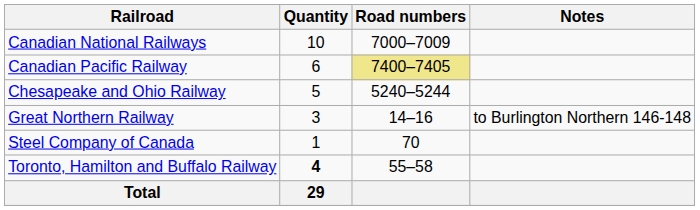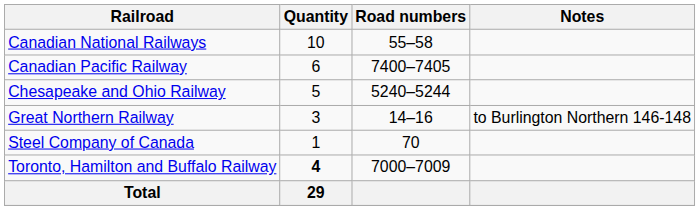 <table class="wikitable">
 <tr>
 <th>Railroad</th>
 <th>Quantity</th>
 <th>Road numbers</th>
 <th>Notes</th>
 </tr>
 <tr>
 <td><a href='#'>Canadian National Railways</a></td>
 <td style="text-align:center;">10</td>
-<td style="text-align:center;">7000–7009</td>
+<td style="text-align:center;">55–58</td>
 <td></td>
 </tr>
 <tr>
 <td><a href='#'>Canadian Pacific Railway</a></td>
 <td style="text-align:center;">6</td>
-<td style="background: khaki; text-align:center;">7400–7405</td>
+<td style="text-align:center;">7400–7405</td>
 <td></td>
 </tr>
 <tr>
 <td><a href='#'>Chesapeake and Ohio Railway</a></td>
 <td style="text-align:center;">5</td>
 <td style="text-align:center;">5240–5244</td>
 <td></td>
 </tr>
 <tr>
 <td><a href='#'>Great Northern Railway</a></td>
 <td style="text-align:center;">3</td>
 <td style="text-align:center;">14–16</td>
 <td>to Burlington Northern 146-148</td>
 </tr>
 <tr>
 <td><a href='#'>Steel Company of Canada</a></td>
 <td style="text-align:center;">1</td>
 <td style="text-align:center;">70</td>
 <td></td>
 </tr>
 <tr>
 <td><a href='#'>Toronto, Hamilton and Buffalo Railway</a></td>
 <td style="text-align:center;"><strong>4</strong></td>
-<td style="text-align:center;">55–58</td>
+<td style="text-align:center;">7000–7009</td>
 <td></td>
 </tr>
 <tr>
 <th>Total</th>
 <th>29</th>
 <th></th>
 <th></th>
 </tr>
 <tr>
 </tr>
 </table>
